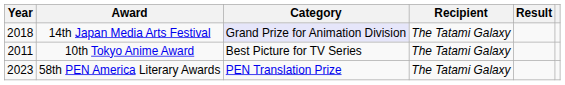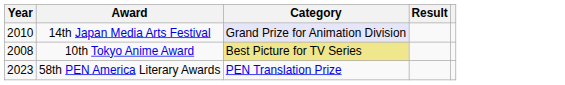 <table class="wikitable plainrowheaders sortable">
 <tr>
 <th scope="col">Year</th>
 <th scope="col">Award</th>
 <th scope="col">Category</th>
-<th scope="col">Recipient</th>
 <th>Result</th>
 <th scope="col" class="unsortable"></th>
 </tr>
 <tr>
-<td align="center" ;>2018</td>
+<td align="center" ;>2010</td>
 <td ; align="center">14th <a href='#'>Japan Media Arts Festival</a></td>
 <td style="background: lavender;">Grand Prize for Animation Division</td>
-<td><em>The Tatami Galaxy</em></td>
 <td></td>
 <td align="center"></td>
 </tr>
 <tr>
-<td align="center" ;>2011</td>
+<td align="center" ;>2008</td>
 <td align="center" ;>10th <a href='#'>Tokyo Anime Award</a></td>
-<td>Best Picture for TV Series</td>
-<td><em>The Tatami Galaxy</em></td>
+<td style="background: khaki;">Best Picture for TV Series</td>
 <td></td>
 <td align="center"></td>
 </tr>
 <tr>
 <td align="center" ;>2023</td>
 <td align="center" ;>58th <a href='#'>PEN America</a> Literary Awards</td>
 <td><a href='#'>PEN Translation Prize</a></td>
-<td><em>The Tatami Galaxy</em></td>
 <td></td>
 <td align="center"></td>
 </tr>
 </table>
